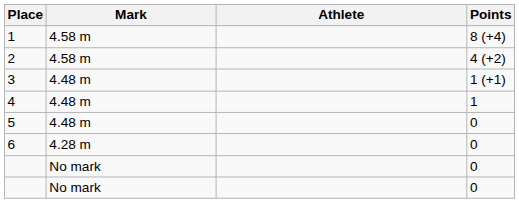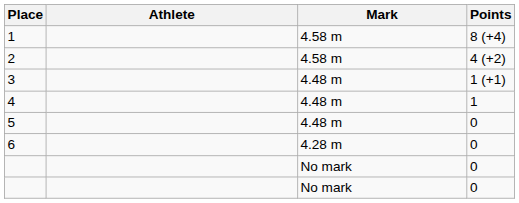 <table class="wikitable sortable">
 <tr>
 <th>Place</th>
+<th style="width:18em">Athlete</th>
 <th style="width:12em">Mark</th>
-<th style="width:18em">Athlete</th>
 <th>Points</th>
 </tr>
 <tr>
 <td>1</td>
+<td></td>
 <td>4.58 m</td>
-<td></td>
 <td>8 (+4)</td>
 </tr>
 <tr>
 <td>2</td>
+<td></td>
 <td>4.58 m</td>
-<td></td>
 <td>4 (+2)</td>
 </tr>
 <tr>
 <td>3</td>
+<td></td>
 <td>4.48 m</td>
-<td></td>
 <td>1 (+1)</td>
 </tr>
 <tr>
 <td>4</td>
+<td></td>
 <td>4.48 m</td>
-<td></td>
 <td>1</td>
 </tr>
 <tr>
 <td>5</td>
+<td></td>
 <td>4.48 m</td>
-<td></td>
 <td>0</td>
 </tr>
 <tr>
 <td>6</td>
+<td></td>
 <td>4.28 m</td>
-<td></td>
 <td>0</td>
 </tr>
 <tr>
 <td data-sort-value="7"></td>
+<td></td>
 <td data-sort-value="0">No mark</td>
-<td></td>
 <td>0</td>
 </tr>
 <tr>
 <td data-sort-value="7"></td>
+<td></td>
 <td data-sort-value="0">No mark</td>
-<td></td>
 <td>0</td>
 </tr>
 </table>
